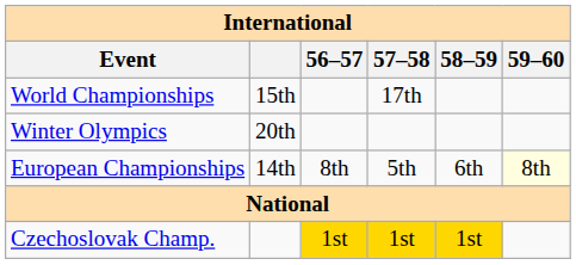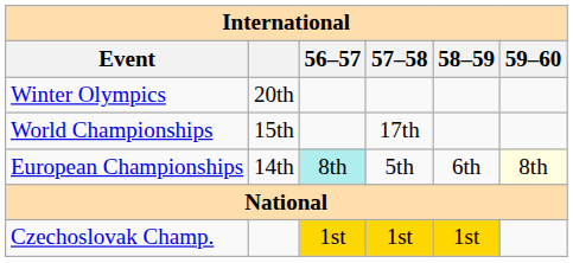 <table class="wikitable" style="text-align:center">
 <tr>
 <th style="background-color: #ffdead; " colspan=6 align=center>International</th>
 </tr>
 <tr>
 <th>Event</th>
 <th></th>
 <th>56–57</th>
 <th>57–58</th>
 <th>58–59</th>
 <th>59–60</th>
 </tr>
 <tr>
+<td align=left><a href='#'>Winter Olympics</a></td>
+<td>20th</td>
+<td></td>
+<td></td>
+<td></td>
+<td></td>
+</tr>
+<tr>
 <td align=left><a href='#'>World Championships</a></td>
 <td>15th</td>
 <td></td>
 <td>17th</td>
 <td></td>
 <td></td>
 </tr>
 <tr>
-<td align=left><a href='#'>Winter Olympics</a></td>
-<td>20th</td>
-<td></td>
-<td></td>
-<td></td>
-<td></td>
-</tr>
-<tr>
 <td align=left><a href='#'>European Championships</a></td>
 <td>14th</td>
-<td>8th</td>
+<td style="background: paleturquoise;">8th</td>
 <td>5th</td>
 <td>6th</td>
 <td style="background: lightyellow;">8th</td>
 </tr>
 <tr>
 <th style="background-color: #ffdead; " colspan=6 align=center>National</th>
 </tr>
 <tr>
 <td align=left><a href='#'>Czechoslovak Champ.</a></td>
 <td></td>
 <td bgcolor=gold>1st</td>
 <td bgcolor=gold>1st</td>
 <td bgcolor=gold>1st</td>
 <td></td>
 </tr>
 </table>
